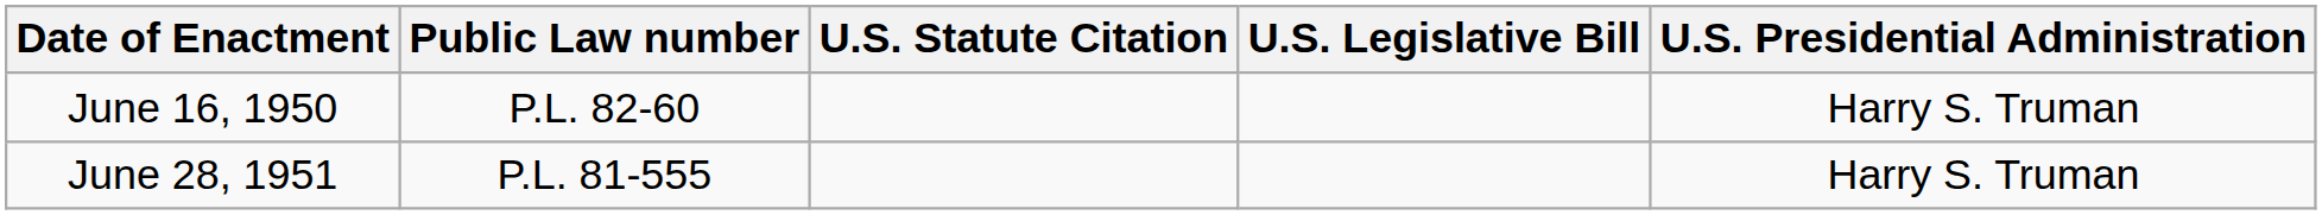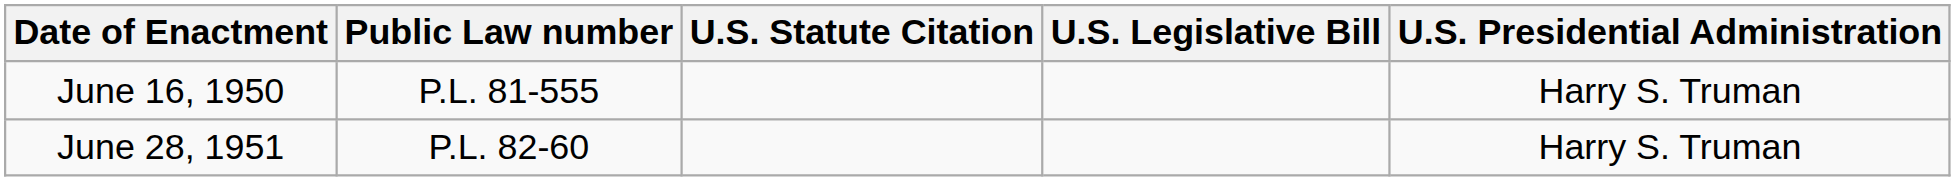 <table class="wikitable" style="text-align:center;">
 <tr>
 <th>Date of Enactment</th>
 <th>Public Law number</th>
 <th>U.S. Statute Citation</th>
 <th>U.S. Legislative Bill</th>
 <th>U.S. Presidential Administration</th>
 </tr>
 <tr>
 <td>June 16, 1950</td>
-<td>P.L. 82-60</td>
+<td>P.L. 81-555</td>
 <td></td>
 <td></td>
 <td>Harry S. Truman</td>
 </tr>
 <tr>
 <td>June 28, 1951</td>
-<td>P.L. 81-555</td>
+<td>P.L. 82-60</td>
 <td></td>
 <td></td>
 <td>Harry S. Truman</td>
 </tr>
 </table>
